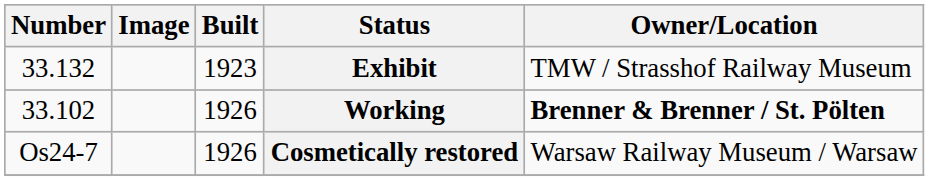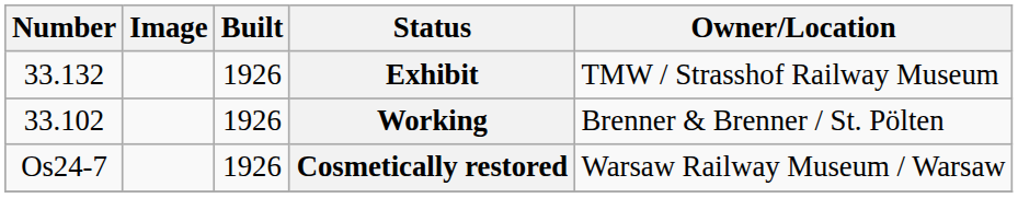 <table class="wikitable">
 <tr>
 <th class="background color 8" align="left" valign="top">Number</th>
 <th class="background color 8" align="left" valign="top">Image</th>
 <th class="background color 8" align="left" valign="top">Built</th>
 <th class="background color 8" align="left" valign="top">Status</th>
 <th class="hintergrundfarbe8" align="left" valign="top">Owner/Location</th>
 </tr>
 <tr>
 <td align="center">33.132</td>
 <td></td>
-<td align="center">1923</td>
+<td align="center">1926</td>
 <th class="background colour 3" align="center">Exhibit</th>
 <td>TMW / Strasshof Railway Museum</td>
 </tr>
 <tr>
 <td align="center">33.102</td>
 <td></td>
 <td align="center">1926</td>
 <th class="backgroundcolor 9" align="center">Working</th>
-<td><strong>Brenner & Brenner / St. Pölten</strong></td>
+<td>Brenner & Brenner / St. Pölten</td>
 </tr>
 <tr>
 <td align="center">Os24-7</td>
 <td></td>
 <td align="center">1926</td>
 <th class="background color 7" align="center">Cosmetically restored</th>
 <td>Warsaw Railway Museum / Warsaw</td>
 </tr>
 <tr>
 </tr>
 </table>
